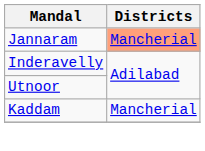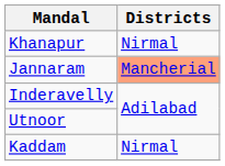 <table class="wikitable sortable static-row-numbers static-row-header-hash">
 <tr>
 <th>Mandal</th>
 <th>Districts</th>
+</tr>
+<tr>
+<td><a href='#'>Khanapur</a></td>
+<td><a href='#'>Nirmal</a></td>
 </tr>
 <tr>
 <td><a href='#'>Jannaram</a></td>
 <td style="background: lightsalmon;"><a href='#'>Mancherial</a></td>
 </tr>
 <tr>
 <td><a href='#'>Inderavelly</a></td>
 <td rowspan=2><a href='#'>Adilabad</a></td>
 </tr>
 <tr>
 <td><a href='#'>Utnoor</a></td>
 </tr>
 <tr>
 <td><a href='#'>Kaddam</a></td>
-<td><a href='#'>Mancherial</a></td>
+<td><a href='#'>Nirmal</a></td>
 </tr>
 <tr>
 </tr>
 </table>
